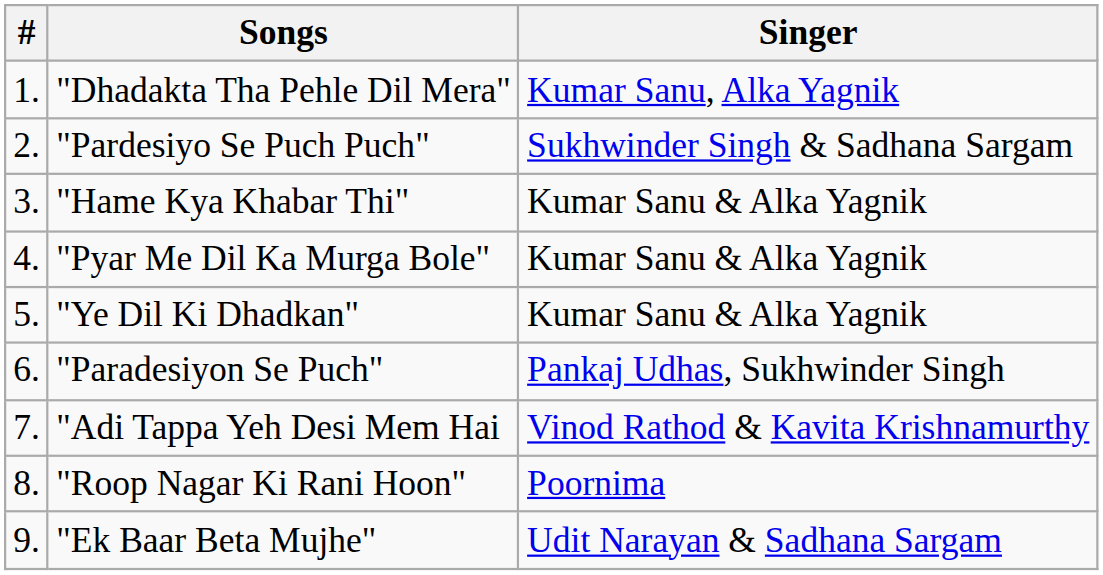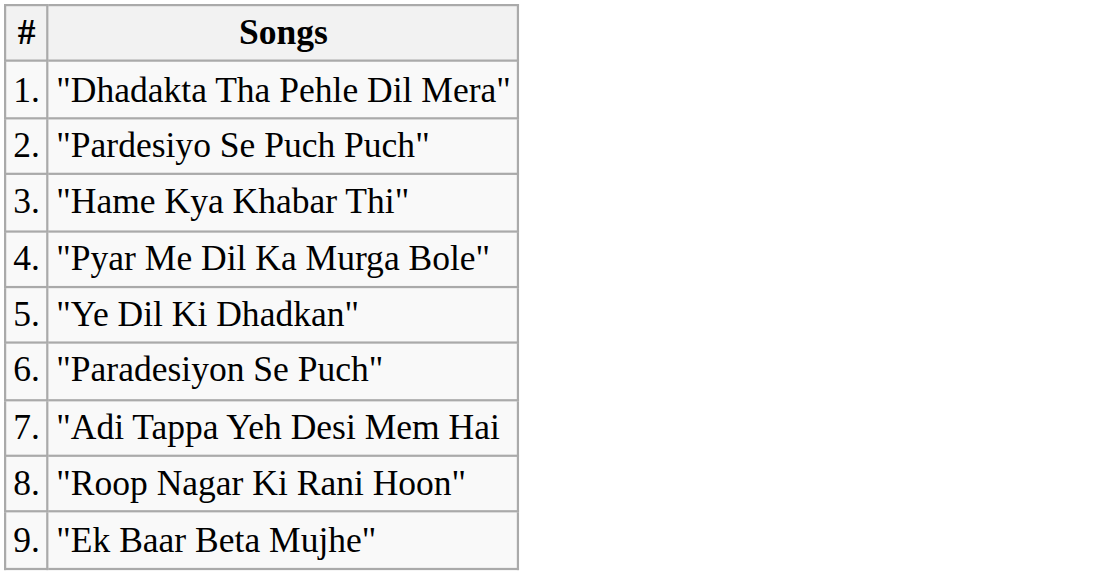 <table class="wikitable sortable">
 <tr>
 <th>#</th>
 <th>Songs</th>
-<th>Singer</th>
 </tr>
 <tr>
 <td>1.</td>
 <td>"Dhadakta Tha Pehle Dil Mera"</td>
-<td><a href='#'>Kumar Sanu</a>, <a href='#'>Alka Yagnik</a></td>
 </tr>
 <tr>
 <td>2.</td>
 <td>"Pardesiyo Se Puch Puch"</td>
-<td><a href='#'>Sukhwinder Singh</a> & Sadhana Sargam</td>
 </tr>
 <tr>
 <td>3.</td>
 <td>"Hame Kya Khabar Thi"</td>
-<td>Kumar Sanu & Alka Yagnik</td>
 </tr>
 <tr>
 <td>4.</td>
 <td>"Pyar Me Dil Ka Murga Bole"</td>
-<td>Kumar Sanu & Alka Yagnik</td>
 </tr>
 <tr>
 <td>5.</td>
 <td>"Ye Dil Ki Dhadkan"</td>
-<td>Kumar Sanu & Alka Yagnik</td>
 </tr>
 <tr>
 <td>6.</td>
 <td>"Paradesiyon Se Puch"</td>
-<td><a href='#'>Pankaj Udhas</a>, Sukhwinder Singh</td>
 </tr>
 <tr>
 <td>7.</td>
 <td>"Adi Tappa Yeh Desi Mem Hai</td>
-<td><a href='#'>Vinod Rathod</a> & <a href='#'>Kavita Krishnamurthy</a></td>
 </tr>
 <tr>
 <td>8.</td>
 <td>"Roop Nagar Ki Rani Hoon"</td>
-<td><a href='#'>Poornima</a></td>
 </tr>
 <tr>
 <td>9.</td>
 <td>"Ek Baar Beta Mujhe"</td>
-<td><a href='#'>Udit Narayan</a> & <a href='#'>Sadhana Sargam</a></td>
 </tr>
 </table>
